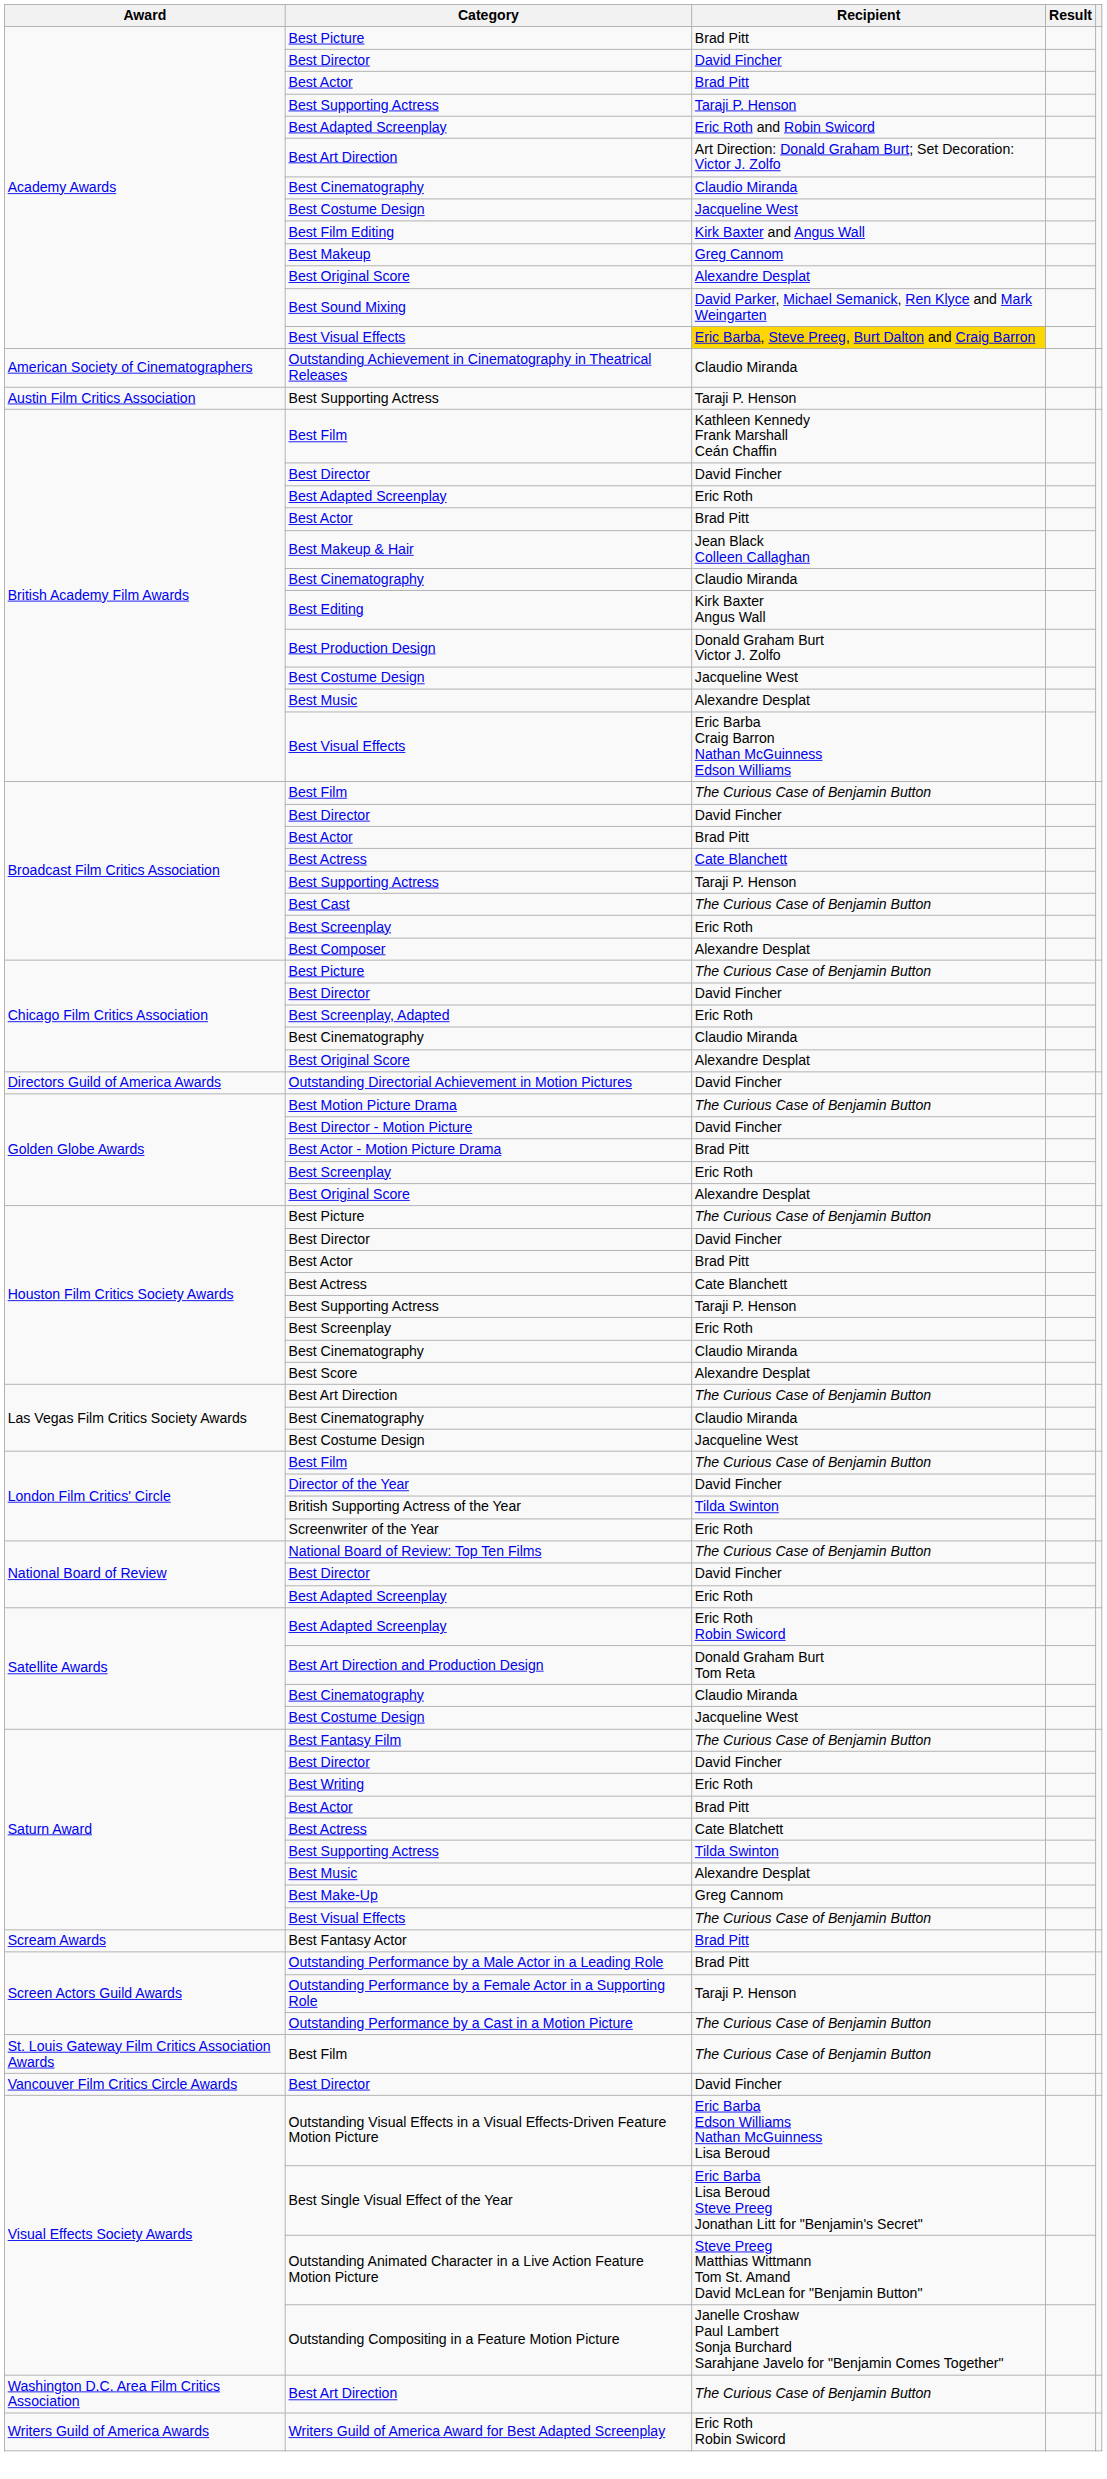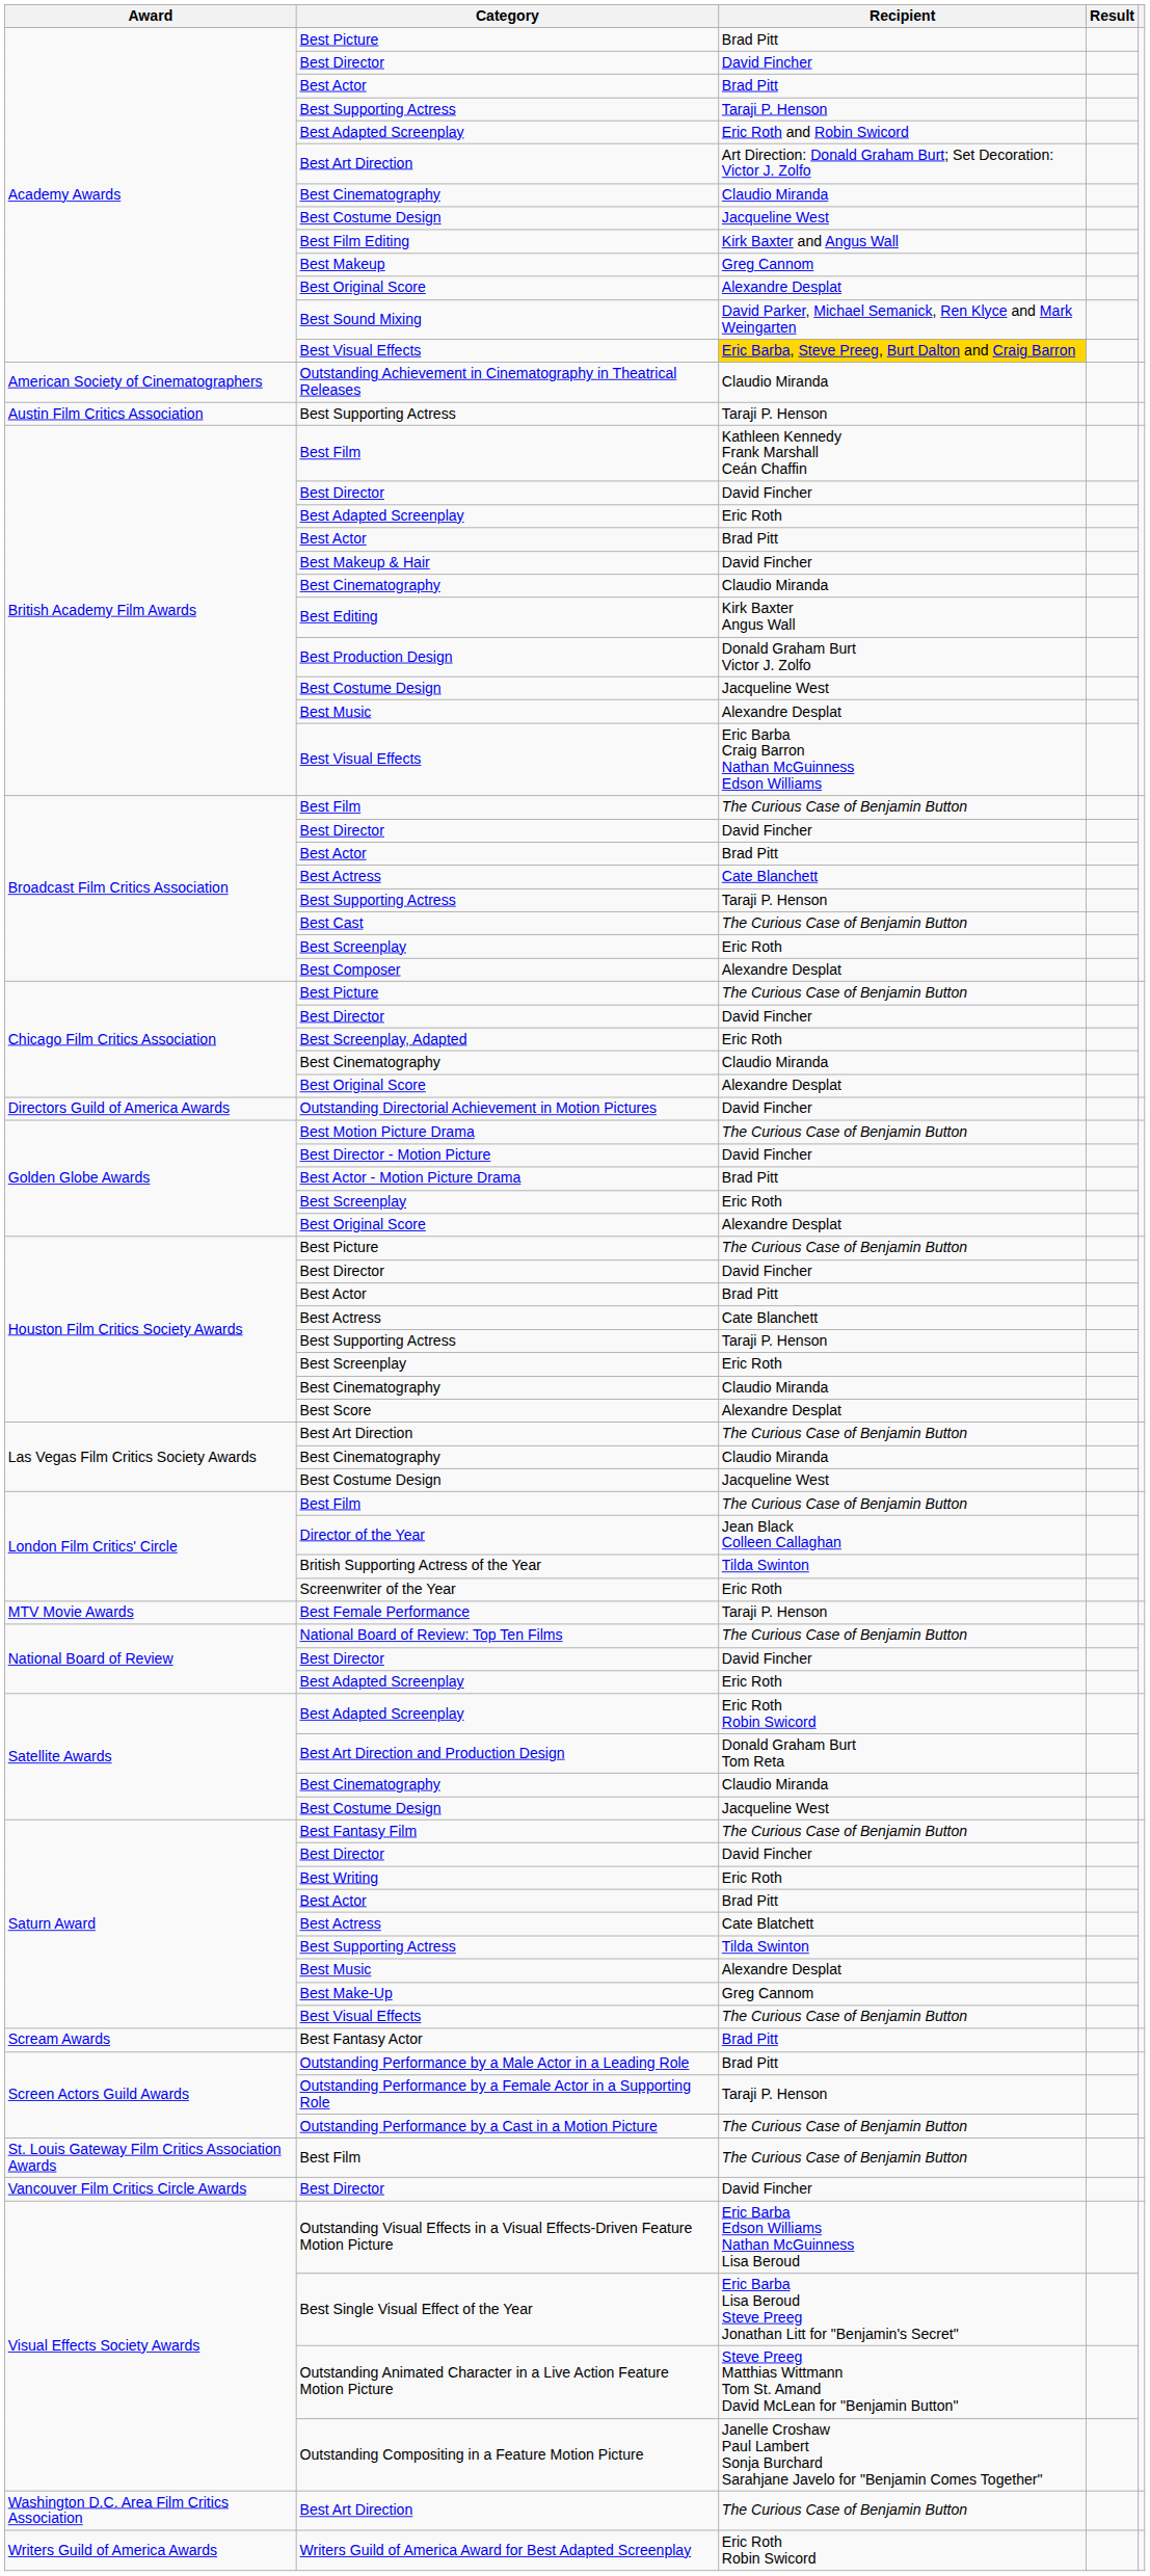 <table class="wikitable sortable plainrowheaders">
 <tr>
 <th scope="col">Award</th>
 <th scope="col">Category</th>
 <th scope="col">Recipient</th>
 <th scope="col">Result</th>
 <th scope="col" class="unsortable"></th>
 </tr>
 <tr>
 <td rowspan="13"><a href='#'>Academy Awards</a></td>
 <td><a href='#'>Best Picture</a></td>
 <td>Brad Pitt</td>
 <td></td>
 <td rowspan="13"></td>
 </tr>
 <tr>
 <td><a href='#'>Best Director</a></td>
 <td><a href='#'>David Fincher</a></td>
 <td></td>
 </tr>
 <tr>
 <td><a href='#'>Best Actor</a></td>
 <td><a href='#'>Brad Pitt</a></td>
 <td></td>
 </tr>
 <tr>
 <td><a href='#'>Best Supporting Actress</a></td>
 <td><a href='#'>Taraji P. Henson</a></td>
 <td></td>
 </tr>
 <tr>
 <td><a href='#'>Best Adapted Screenplay</a></td>
 <td><a href='#'>Eric Roth</a> and <a href='#'>Robin Swicord</a></td>
 <td></td>
 </tr>
 <tr>
 <td><a href='#'>Best Art Direction</a></td>
 <td>Art Direction: <a href='#'>Donald Graham Burt</a>; Set Decoration: <a href='#'>Victor J. Zolfo</a></td>
 <td></td>
 </tr>
 <tr>
 <td><a href='#'>Best Cinematography</a></td>
 <td><a href='#'>Claudio Miranda</a></td>
 <td></td>
 </tr>
 <tr>
 <td><a href='#'>Best Costume Design</a></td>
 <td><a href='#'>Jacqueline West</a></td>
 <td></td>
 </tr>
 <tr>
 <td><a href='#'>Best Film Editing</a></td>
 <td><a href='#'>Kirk Baxter</a> and <a href='#'>Angus Wall</a></td>
 <td></td>
 </tr>
 <tr>
 <td><a href='#'>Best Makeup</a></td>
 <td><a href='#'>Greg Cannom</a></td>
 <td></td>
 </tr>
 <tr>
 <td><a href='#'>Best Original Score</a></td>
 <td><a href='#'>Alexandre Desplat</a></td>
 <td></td>
 </tr>
 <tr>
 <td><a href='#'>Best Sound Mixing</a></td>
 <td><a href='#'>David Parker</a>, <a href='#'>Michael Semanick</a>, <a href='#'>Ren Klyce</a> and <a href='#'>Mark Weingarten</a></td>
 <td></td>
 </tr>
 <tr>
 <td><a href='#'>Best Visual Effects</a></td>
 <td style="background: gold;"><a href='#'>Eric Barba</a>, <a href='#'>Steve Preeg</a>, <a href='#'>Burt Dalton</a> and <a href='#'>Craig Barron</a></td>
 <td></td>
 </tr>
 <tr>
 <td><a href='#'>American Society of Cinematographers</a></td>
 <td><a href='#'>Outstanding Achievement in Cinematography in Theatrical Releases</a></td>
 <td>Claudio Miranda</td>
 <td></td>
 <td></td>
 </tr>
 <tr>
 <td><a href='#'>Austin Film Critics Association</a></td>
 <td>Best Supporting Actress</td>
 <td>Taraji P. Henson</td>
 <td></td>
 <td></td>
 </tr>
 <tr>
 <td rowspan="11"><a href='#'>British Academy Film Awards</a></td>
 <td><a href='#'>Best Film</a></td>
 <td>Kathleen Kennedy <br>Frank Marshall <br>Ceán Chaffin</td>
 <td></td>
 <td rowspan="11"></td>
 </tr>
 <tr>
 <td><a href='#'>Best Director</a></td>
 <td>David Fincher</td>
 <td></td>
 </tr>
 <tr>
 <td><a href='#'>Best Adapted Screenplay</a></td>
 <td>Eric Roth</td>
 <td></td>
 </tr>
 <tr>
 <td><a href='#'>Best Actor</a></td>
 <td>Brad Pitt</td>
 <td></td>
 </tr>
 <tr>
 <td><a href='#'>Best Makeup & Hair</a></td>
-<td>Jean Black <br><a href='#'>Colleen Callaghan</a></td>
+<td>David Fincher</td>
 <td></td>
 </tr>
 <tr>
 <td><a href='#'>Best Cinematography</a></td>
 <td>Claudio Miranda</td>
 <td></td>
 </tr>
 <tr>
 <td><a href='#'>Best Editing</a></td>
 <td>Kirk Baxter <br>Angus Wall</td>
 <td></td>
 </tr>
 <tr>
 <td><a href='#'>Best Production Design</a></td>
 <td>Donald Graham Burt <br>Victor J. Zolfo</td>
 <td></td>
 </tr>
 <tr>
 <td><a href='#'>Best Costume Design</a></td>
 <td>Jacqueline West</td>
 <td></td>
 </tr>
 <tr>
 <td><a href='#'>Best Music</a></td>
 <td>Alexandre Desplat</td>
 <td></td>
 </tr>
 <tr>
 <td><a href='#'>Best Visual Effects</a></td>
 <td>Eric Barba <br>Craig Barron <br><a href='#'>Nathan McGuinness</a> <br><a href='#'>Edson Williams</a></td>
 <td></td>
 </tr>
 <tr>
 <td rowspan="8"><a href='#'>Broadcast Film Critics Association</a></td>
 <td><a href='#'>Best Film</a></td>
 <td><em>The Curious Case of Benjamin Button</em></td>
 <td></td>
 <td rowspan="8"></td>
 </tr>
 <tr>
 <td><a href='#'>Best Director</a></td>
 <td>David Fincher</td>
 <td></td>
 </tr>
 <tr>
 <td><a href='#'>Best Actor</a></td>
 <td>Brad Pitt</td>
 <td></td>
 </tr>
 <tr>
 <td><a href='#'>Best Actress</a></td>
 <td><a href='#'>Cate Blanchett</a></td>
 <td></td>
 </tr>
 <tr>
 <td><a href='#'>Best Supporting Actress</a></td>
 <td>Taraji P. Henson</td>
 <td></td>
 </tr>
 <tr>
 <td><a href='#'>Best Cast</a></td>
 <td><em>The Curious Case of Benjamin Button</em></td>
 <td></td>
 </tr>
 <tr>
 <td><a href='#'>Best Screenplay</a></td>
 <td>Eric Roth</td>
 <td></td>
 </tr>
 <tr>
 <td><a href='#'>Best Composer</a></td>
 <td>Alexandre Desplat</td>
 <td></td>
 </tr>
 <tr>
 <td rowspan="5"><a href='#'>Chicago Film Critics Association</a></td>
 <td><a href='#'>Best Picture</a></td>
 <td><em>The Curious Case of Benjamin Button</em></td>
 <td></td>
 <td rowspan="5"></td>
 </tr>
 <tr>
 <td><a href='#'>Best Director</a></td>
 <td>David Fincher</td>
 <td></td>
 </tr>
 <tr>
 <td><a href='#'>Best Screenplay, Adapted</a></td>
 <td>Eric Roth</td>
 <td></td>
 </tr>
 <tr>
 <td>Best Cinematography</td>
 <td>Claudio Miranda</td>
 <td></td>
 </tr>
 <tr>
 <td><a href='#'>Best Original Score</a></td>
 <td>Alexandre Desplat</td>
 <td></td>
 </tr>
 <tr>
 <td><a href='#'>Directors Guild of America Awards</a></td>
 <td><a href='#'>Outstanding Directorial Achievement in Motion Pictures</a></td>
 <td>David Fincher</td>
 <td></td>
 <td></td>
 </tr>
 <tr>
 <td rowspan="5"><a href='#'>Golden Globe Awards</a></td>
 <td><a href='#'>Best Motion Picture Drama</a></td>
 <td><em>The Curious Case of Benjamin Button</em></td>
 <td></td>
 <td rowspan="5"></td>
 </tr>
 <tr>
 <td><a href='#'>Best Director - Motion Picture</a></td>
 <td>David Fincher</td>
 <td></td>
 </tr>
 <tr>
 <td><a href='#'>Best Actor - Motion Picture Drama</a></td>
 <td>Brad Pitt</td>
 <td></td>
 </tr>
 <tr>
 <td><a href='#'>Best Screenplay</a></td>
 <td>Eric Roth</td>
 <td></td>
 </tr>
 <tr>
 <td><a href='#'>Best Original Score</a></td>
 <td>Alexandre Desplat</td>
 <td></td>
 </tr>
 <tr>
 <td rowspan="8"><a href='#'>Houston Film Critics Society Awards</a></td>
 <td>Best Picture</td>
 <td><em>The Curious Case of Benjamin Button</em></td>
 <td></td>
 <td rowspan="8"></td>
 </tr>
 <tr>
 <td>Best Director</td>
 <td>David Fincher</td>
 <td></td>
 </tr>
 <tr>
 <td>Best Actor</td>
 <td>Brad Pitt</td>
 <td></td>
 </tr>
 <tr>
 <td>Best Actress</td>
 <td>Cate Blanchett</td>
 <td></td>
 </tr>
 <tr>
 <td>Best Supporting Actress</td>
 <td>Taraji P. Henson</td>
 <td></td>
 </tr>
 <tr>
 <td>Best Screenplay</td>
 <td>Eric Roth</td>
 <td></td>
 </tr>
 <tr>
 <td>Best Cinematography</td>
 <td>Claudio Miranda</td>
 <td></td>
 </tr>
 <tr>
 <td>Best Score</td>
 <td>Alexandre Desplat</td>
 <td></td>
 </tr>
 <tr>
 <td rowspan="3">Las Vegas Film Critics Society Awards</td>
 <td>Best Art Direction</td>
 <td><em>The Curious Case of Benjamin Button</em></td>
 <td></td>
 <td rowspan="3"></td>
 </tr>
 <tr>
 <td>Best Cinematography</td>
 <td>Claudio Miranda</td>
 <td></td>
 </tr>
 <tr>
 <td>Best Costume Design</td>
 <td>Jacqueline West</td>
 <td></td>
 </tr>
 <tr>
 <td rowspan="4"><a href='#'>London Film Critics' Circle</a></td>
 <td><a href='#'>Best Film</a></td>
 <td><em>The Curious Case of Benjamin Button</em></td>
 <td></td>
 <td rowspan="4"></td>
 </tr>
 <tr>
 <td><a href='#'>Director of the Year</a></td>
-<td>David Fincher</td>
+<td>Jean Black <br><a href='#'>Colleen Callaghan</a></td>
 <td></td>
 </tr>
 <tr>
 <td>British Supporting Actress of the Year</td>
 <td><a href='#'>Tilda Swinton</a></td>
 <td></td>
 </tr>
 <tr>
 <td>Screenwriter of the Year</td>
 <td>Eric Roth</td>
+<td></td>
+</tr>
+<tr>
+<td><a href='#'>MTV Movie Awards</a></td>
+<td><a href='#'>Best Female Performance</a></td>
+<td>Taraji P. Henson</td>
+<td></td>
 <td></td>
 </tr>
 <tr>
 <td rowspan="3"><a href='#'>National Board of Review</a></td>
 <td><a href='#'>National Board of Review: Top Ten Films</a></td>
 <td><em>The Curious Case of Benjamin Button</em></td>
 <td></td>
 <td rowspan="3"></td>
 </tr>
 <tr>
 <td><a href='#'>Best Director</a></td>
 <td>David Fincher</td>
 <td></td>
 </tr>
 <tr>
 <td><a href='#'>Best Adapted Screenplay</a></td>
 <td>Eric Roth</td>
 <td></td>
 </tr>
 <tr>
 <td rowspan="4"><a href='#'>Satellite Awards</a></td>
 <td><a href='#'>Best Adapted Screenplay</a></td>
 <td>Eric Roth <br><a href='#'>Robin Swicord</a></td>
 <td></td>
 <td rowspan="4"></td>
 </tr>
 <tr>
 <td><a href='#'>Best Art Direction and Production Design</a></td>
 <td>Donald Graham Burt<br>Tom Reta</td>
 <td></td>
 </tr>
 <tr>
 <td><a href='#'>Best Cinematography</a></td>
 <td>Claudio Miranda</td>
 <td></td>
 </tr>
 <tr>
 <td><a href='#'>Best Costume Design</a></td>
 <td>Jacqueline West</td>
 <td></td>
 </tr>
 <tr>
 <td rowspan="9"><a href='#'>Saturn Award</a></td>
 <td><a href='#'>Best Fantasy Film</a></td>
 <td><em>The Curious Case of Benjamin Button</em></td>
 <td></td>
 <td rowspan="9"></td>
 </tr>
 <tr>
 <td><a href='#'>Best Director</a></td>
 <td>David Fincher</td>
 <td></td>
 </tr>
 <tr>
 <td><a href='#'>Best Writing</a></td>
 <td>Eric Roth</td>
 <td></td>
 </tr>
 <tr>
 <td><a href='#'>Best Actor</a></td>
 <td>Brad Pitt</td>
 <td></td>
 </tr>
 <tr>
 <td><a href='#'>Best Actress</a></td>
 <td>Cate Blatchett</td>
 <td></td>
 </tr>
 <tr>
 <td><a href='#'>Best Supporting Actress</a></td>
 <td><a href='#'>Tilda Swinton</a></td>
 <td></td>
 </tr>
 <tr>
 <td><a href='#'>Best Music</a></td>
 <td>Alexandre Desplat</td>
 <td></td>
 </tr>
 <tr>
 <td><a href='#'>Best Make-Up</a></td>
 <td>Greg Cannom</td>
 <td></td>
 </tr>
 <tr>
 <td><a href='#'>Best Visual Effects</a></td>
 <td><em>The Curious Case of Benjamin Button</em></td>
 <td></td>
 </tr>
 <tr>
 <td><a href='#'>Scream Awards</a></td>
 <td>Best Fantasy Actor</td>
 <td><a href='#'>Brad Pitt</a></td>
 <td></td>
 <td></td>
 </tr>
 <tr>
 <td rowspan="3"><a href='#'>Screen Actors Guild Awards</a></td>
 <td><a href='#'>Outstanding Performance by a Male Actor in a Leading Role</a></td>
 <td>Brad Pitt</td>
 <td></td>
 <td rowspan="3"></td>
 </tr>
 <tr>
 <td><a href='#'>Outstanding Performance by a Female Actor in a Supporting Role</a></td>
 <td>Taraji P. Henson</td>
 <td></td>
 </tr>
 <tr>
 <td><a href='#'>Outstanding Performance by a Cast in a Motion Picture</a></td>
 <td><em>The Curious Case of Benjamin Button</em></td>
 <td></td>
 </tr>
 <tr>
 <td><a href='#'>St. Louis Gateway Film Critics Association Awards</a></td>
 <td>Best Film</td>
 <td><em>The Curious Case of Benjamin Button</em></td>
 <td></td>
 <td></td>
 </tr>
 <tr>
 <td><a href='#'>Vancouver Film Critics Circle Awards</a></td>
 <td><a href='#'>Best Director</a></td>
 <td>David Fincher</td>
 <td></td>
 <td></td>
 </tr>
 <tr>
 <td rowspan="4"><a href='#'>Visual Effects Society Awards</a></td>
 <td>Outstanding Visual Effects in a Visual Effects-Driven Feature Motion Picture</td>
 <td><a href='#'>Eric Barba</a> <br><a href='#'>Edson Williams</a> <br><a href='#'>Nathan McGuinness</a> <br>Lisa Beroud</td>
 <td></td>
 <td rowspan="4"></td>
 </tr>
 <tr>
 <td>Best Single Visual Effect of the Year</td>
 <td><a href='#'>Eric Barba</a> <br>Lisa Beroud <br><a href='#'>Steve Preeg</a> <br>Jonathan Litt for "Benjamin's Secret"</td>
 <td></td>
 </tr>
 <tr>
 <td>Outstanding Animated Character in a Live Action Feature Motion Picture</td>
 <td><a href='#'>Steve Preeg</a> <br>Matthias Wittmann <br>Tom St. Amand <br>David McLean for "Benjamin Button"</td>
 <td></td>
 </tr>
 <tr>
 <td>Outstanding Compositing in a Feature Motion Picture</td>
 <td>Janelle Croshaw <br>Paul Lambert <br>Sonja Burchard <br>Sarahjane Javelo for "Benjamin Comes Together"</td>
 <td></td>
 </tr>
 <tr>
 <td><a href='#'>Washington D.C. Area Film Critics Association</a></td>
 <td><a href='#'>Best Art Direction</a></td>
 <td><em>The Curious Case of Benjamin Button</em></td>
 <td></td>
 <td></td>
 </tr>
 <tr>
 <td><a href='#'>Writers Guild of America Awards</a></td>
 <td><a href='#'>Writers Guild of America Award for Best Adapted Screenplay</a></td>
 <td>Eric Roth<br>Robin Swicord</td>
 <td></td>
 <td></td>
 </tr>
 </table>
